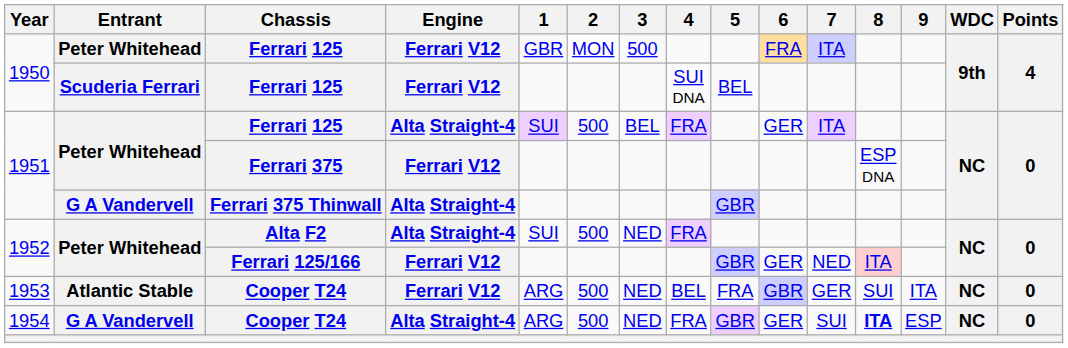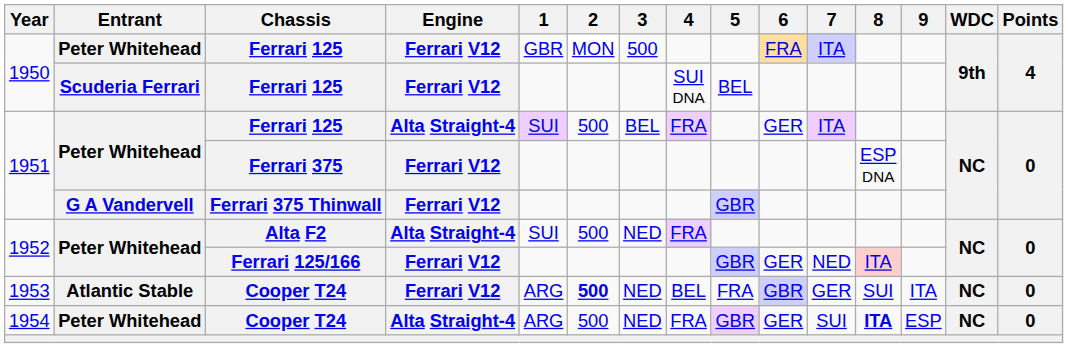 <table class="wikitable" style="text-align:center; font-size:90%">
 <tr>
 <th>Year</th>
 <th>Entrant</th>
 <th>Chassis</th>
 <th>Engine</th>
 <th>1</th>
 <th>2</th>
 <th>3</th>
 <th>4</th>
 <th>5</th>
 <th>6</th>
 <th>7</th>
 <th>8</th>
 <th>9</th>
 <th>WDC</th>
 <th>Points</th>
 </tr>
 <tr>
 <td rowspan=2><a href='#'>1950</a></td>
 <th>Peter Whitehead</th>
 <th><a href='#'>Ferrari</a> <a href='#'>125</a></th>
 <th><a href='#'>Ferrari</a> <a href='#'>V12</a></th>
 <td><a href='#'>GBR</a></td>
 <td style="background:#FFFFFF;"><a href='#'>MON</a><br></td>
 <td><a href='#'>500</a></td>
 <td></td>
 <td></td>
 <td style="background:#FFDF9F;"><a href='#'>FRA</a><br></td>
 <td style="background:#CFCFFF;"><a href='#'>ITA</a><br></td>
 <td></td>
 <td></td>
 <th rowspan=2>9th</th>
 <th rowspan=2>4</th>
 </tr>
 <tr>
 <th><a href='#'>Scuderia Ferrari</a></th>
 <th><a href='#'>Ferrari</a> <a href='#'>125</a></th>
 <th><a href='#'>Ferrari</a> <a href='#'>V12</a></th>
 <td></td>
 <td></td>
 <td></td>
 <td><a href='#'>SUI</a><br><small>DNA</small></td>
 <td><a href='#'>BEL</a></td>
 <td></td>
 <td></td>
 <td></td>
 <td></td>
 </tr>
 <tr>
 <td rowspan=3><a href='#'>1951</a></td>
 <th rowspan=2>Peter Whitehead</th>
 <th><a href='#'>Ferrari</a> <a href='#'>125</a></th>
 <th><a href='#'>Alta</a> <a href='#'>Straight-4</a></th>
 <td style="background:#EFCFFF;"><a href='#'>SUI</a><br></td>
 <td><a href='#'>500</a></td>
 <td><a href='#'>BEL</a></td>
 <td style="background:#EFCFFF;"><a href='#'>FRA</a><br></td>
 <td></td>
 <td><a href='#'>GER</a></td>
 <td style="background:#EFCFFF;"><a href='#'>ITA</a><br></td>
 <td></td>
 <td></td>
 <th rowspan="3">NC</th>
 <th rowspan="3">0</th>
 </tr>
 <tr>
 <th><a href='#'>Ferrari</a> <a href='#'>375</a></th>
 <th><a href='#'>Ferrari</a> <a href='#'>V12</a></th>
 <td></td>
 <td></td>
 <td></td>
 <td></td>
 <td></td>
 <td></td>
 <td></td>
 <td><a href='#'>ESP</a><br><small>DNA</small></td>
 <td></td>
 </tr>
 <tr>
 <th><a href='#'>G A Vandervell</a></th>
 <th><a href='#'>Ferrari</a> <a href='#'>375 Thinwall</a></th>
-<th><a href='#'>Alta</a> <a href='#'>Straight-4</a></th>
+<th><a href='#'>Ferrari</a> <a href='#'>V12</a></th>
 <td></td>
 <td></td>
 <td></td>
 <td></td>
 <td style="background:#CFCFFF;"><a href='#'>GBR</a><br></td>
 <td></td>
 <td></td>
 <td></td>
 <td></td>
 </tr>
 <tr>
 <td rowspan="2"><a href='#'>1952</a></td>
 <th rowspan="2">Peter Whitehead</th>
 <th><a href='#'>Alta</a> <a href='#'>F2</a></th>
 <th><a href='#'>Alta</a> <a href='#'>Straight-4</a></th>
 <td><a href='#'>SUI</a></td>
 <td><a href='#'>500</a></td>
 <td><a href='#'>NED</a></td>
 <td style="background:#EFCFFF;"><a href='#'>FRA</a><br></td>
 <td></td>
 <td></td>
 <td></td>
 <td></td>
 <td></td>
 <th rowspan="2">NC</th>
 <th rowspan="2">0</th>
 </tr>
 <tr>
 <th><a href='#'>Ferrari</a> <a href='#'>125/166</a></th>
 <th><a href='#'>Ferrari</a> <a href='#'>V12</a></th>
 <td></td>
 <td></td>
 <td></td>
 <td></td>
 <td style="background:#CFCFFF;"><a href='#'>GBR</a><br></td>
 <td><a href='#'>GER</a></td>
 <td><a href='#'>NED</a></td>
 <td style="background:#FFCFCF;"><a href='#'>ITA</a><br></td>
 <td></td>
 </tr>
 <tr>
 <td><a href='#'>1953</a></td>
 <th>Atlantic Stable</th>
 <th><a href='#'>Cooper</a> <a href='#'>T24</a></th>
 <th><a href='#'>Ferrari</a> <a href='#'>V12</a></th>
 <td><a href='#'>ARG</a></td>
-<td><a href='#'>500</a></td>
+<td><strong><a href='#'>500</a></strong></td>
 <td><a href='#'>NED</a></td>
 <td><a href='#'>BEL</a></td>
 <td><a href='#'>FRA</a></td>
 <td style="background:#CFCFFF;"><a href='#'>GBR</a><br></td>
 <td><a href='#'>GER</a></td>
 <td><a href='#'>SUI</a></td>
 <td><a href='#'>ITA</a></td>
 <th>NC</th>
 <th>0</th>
 </tr>
 <tr>
 <td><a href='#'>1954</a></td>
-<th><a href='#'>G A Vandervell</a></th>
+<th>Peter Whitehead</th>
 <th><a href='#'>Cooper</a> <a href='#'>T24</a></th>
 <th><a href='#'>Alta</a> <a href='#'>Straight-4</a></th>
 <td><a href='#'>ARG</a></td>
 <td><a href='#'>500</a></td>
 <td><a href='#'>NED</a></td>
 <td><a href='#'>FRA</a></td>
 <td style="background:#EFCFFF;"><a href='#'>GBR</a><br></td>
 <td><a href='#'>GER</a></td>
 <td><a href='#'>SUI</a></td>
 <td><strong><a href='#'>ITA</a></strong></td>
 <td><a href='#'>ESP</a></td>
 <th>NC</th>
 <th>0</th>
 </tr>
 <tr>
 <th colspan="15"></th>
 </tr>
 </table>
